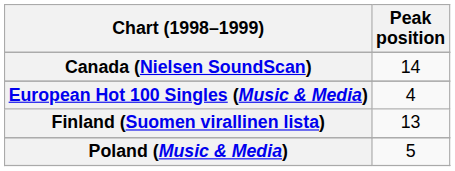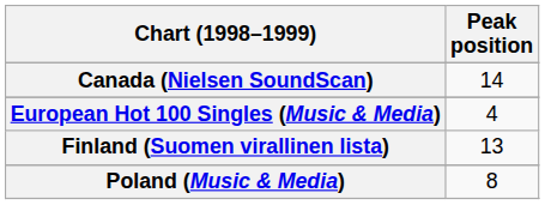 <table class="wikitable plainrowheaders sortable" style="text-align:center">
 <tr>
 <th>Chart (1998–1999)</th>
 <th>Peak<br>position</th>
 </tr>
 <tr>
 </tr>
 <tr>
 </tr>
 <tr>
 </tr>
 <tr>
 </tr>
 <tr>
 <th scope="row">Canada (<a href='#'>Nielsen SoundScan</a>)</th>
 <td>14</td>
 </tr>
 <tr>
 </tr>
 <tr>
 </tr>
 <tr>
 </tr>
 <tr>
 <th scope="row"><a href='#'>European Hot 100 Singles</a> (<em><a href='#'>Music & Media</a></em>)</th>
 <td>4</td>
 </tr>
 <tr>
 <th scope="row">Finland (<a href='#'>Suomen virallinen lista</a>)</th>
 <td>13</td>
 </tr>
 <tr>
 </tr>
 <tr>
 </tr>
 <tr>
 </tr>
 <tr>
 </tr>
 <tr>
 </tr>
 <tr>
 </tr>
 <tr>
 </tr>
 <tr>
 <th scope="row">Poland (<em><a href='#'>Music & Media</a></em>)</th>
-<td>5</td>
+<td>8</td>
 </tr>
 <tr>
 </tr>
 <tr>
 </tr>
 <tr>
 </tr>
 <tr>
 </tr>
 <tr>
 </tr>
 <tr>
 </tr>
 <tr>
 </tr>
 <tr>
 </tr>
 <tr>
 </tr>
 </table>
